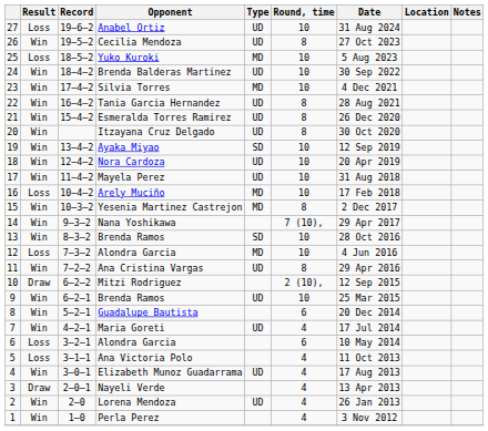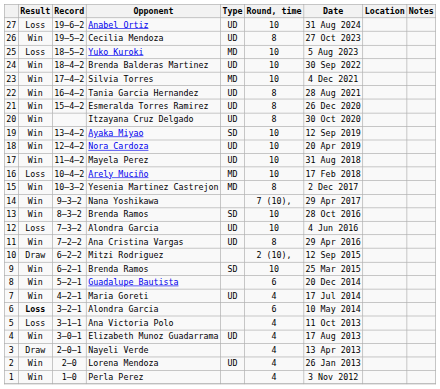 <table class="wikitable" style="text-align:center;">
 <tr>
 <th></th>
 <th>Result</th>
 <th>Record</th>
 <th>Opponent</th>
 <th>Type</th>
 <th>Round, time</th>
 <th>Date</th>
 <th>Location</th>
 <th>Notes</th>
 </tr>
 <tr>
 <td>27</td>
 <td>Loss</td>
 <td>19–6–2</td>
 <td align=left><a href='#'>Anabel Ortiz</a></td>
 <td>UD</td>
 <td>10</td>
 <td>31 Aug 2024</td>
 <td align=left></td>
 <td align=left></td>
 </tr>
 <tr>
 <td>26</td>
 <td>Win</td>
 <td>19–5–2</td>
 <td align=left>Cecilia Mendoza</td>
 <td>UD</td>
 <td>8</td>
 <td>27 Oct 2023</td>
 <td align=left></td>
 <td align=left></td>
 </tr>
 <tr>
 <td>25</td>
 <td>Loss</td>
 <td>18–5–2</td>
 <td align=left><a href='#'>Yuko Kuroki</a></td>
 <td>MD</td>
 <td>10</td>
 <td>5 Aug 2023</td>
 <td align=left></td>
 <td align=left></td>
 </tr>
 <tr>
 <td>24</td>
 <td>Win</td>
 <td>18–4–2</td>
 <td align=left>Brenda Balderas Martinez</td>
 <td>UD</td>
 <td>10</td>
 <td>30 Sep 2022</td>
 <td align=left></td>
 <td align=left></td>
 </tr>
 <tr>
 <td>23</td>
 <td>Win</td>
 <td>17–4–2</td>
 <td align=left>Silvia Torres</td>
 <td>MD</td>
 <td>10</td>
 <td>4 Dec 2021</td>
 <td align=left></td>
 <td align=left></td>
 </tr>
 <tr>
 <td>22</td>
 <td>Win</td>
 <td>16–4–2</td>
 <td align=left>Tania Garcia Hernandez</td>
 <td>UD</td>
 <td>8</td>
 <td>28 Aug 2021</td>
 <td align=left></td>
 <td></td>
 </tr>
 <tr>
 <td>21</td>
 <td>Win</td>
 <td>15–4–2</td>
 <td align=left>Esmeralda Torres Ramirez</td>
 <td>UD</td>
 <td>8</td>
 <td>26 Dec 2020</td>
 <td align=left></td>
 <td></td>
 </tr>
 <tr>
 <td>20</td>
 <td>Win</td>
 <td></td>
 <td align=left>Itzayana Cruz Delgado</td>
 <td>UD</td>
 <td>8</td>
 <td>30 Oct 2020</td>
 <td align=left></td>
 <td></td>
 </tr>
 <tr>
 <td>19</td>
 <td>Win</td>
 <td>13–4–2</td>
 <td align=left><a href='#'>Ayaka Miyao</a></td>
 <td>SD</td>
 <td>10</td>
 <td>12 Sep 2019</td>
 <td align=left></td>
 <td align=left></td>
 </tr>
 <tr>
 <td>18</td>
 <td>Win</td>
 <td>12–4–2</td>
 <td align=left><a href='#'>Nora Cardoza</a></td>
 <td>UD</td>
 <td>10</td>
 <td>20 Apr 2019</td>
 <td align=left></td>
 <td align=left></td>
 </tr>
 <tr>
 <td>17</td>
 <td>Win</td>
 <td>11–4–2</td>
 <td align=left>Mayela Perez</td>
 <td>UD</td>
 <td>10</td>
 <td>31 Aug 2018</td>
 <td align=left></td>
 <td align=left></td>
 </tr>
 <tr>
 <td>16</td>
 <td>Loss</td>
 <td>10–4–2</td>
 <td align=left><a href='#'>Arely Muciño</a></td>
 <td>MD</td>
 <td>10</td>
 <td>17 Feb 2018</td>
 <td align=left></td>
 <td align=left></td>
 </tr>
 <tr>
 <td>15</td>
 <td>Win</td>
 <td>10–3–2</td>
 <td align=left>Yesenia Martinez Castrejon</td>
 <td>MD</td>
 <td>8</td>
 <td>2 Dec 2017</td>
 <td align=left></td>
 <td></td>
 </tr>
 <tr>
 <td>14</td>
 <td>Win</td>
 <td>9–3–2</td>
 <td align=left>Nana Yoshikawa</td>
 <td></td>
 <td>7 (10), </td>
 <td>29 Apr 2017</td>
 <td align=left></td>
 <td align=left></td>
 </tr>
 <tr>
 <td>13</td>
 <td>Win</td>
 <td>8–3–2</td>
 <td align=left>Brenda Ramos</td>
 <td>SD</td>
 <td>10</td>
 <td>28 Oct 2016</td>
 <td align=left></td>
 <td align=left></td>
 </tr>
 <tr>
 <td>12</td>
 <td>Loss</td>
 <td>7–3–2</td>
 <td align=left>Alondra Garcia</td>
-<td>MD</td>
+<td>UD</td>
 <td>10</td>
 <td>4 Jun 2016</td>
 <td align=left></td>
 <td align=left></td>
 </tr>
 <tr>
 <td>11</td>
 <td>Win</td>
 <td>7–2–2</td>
 <td align=left>Ana Cristina Vargas</td>
 <td>UD</td>
 <td>8</td>
 <td>29 Apr 2016</td>
 <td align=left></td>
 <td></td>
 </tr>
 <tr>
 <td>10</td>
 <td>Draw</td>
 <td>6–2–2</td>
 <td align=left>Mitzi Rodriguez</td>
 <td></td>
 <td>2 (10), </td>
 <td>12 Sep 2015</td>
 <td align=left></td>
 <td align=left></td>
 </tr>
 <tr>
 <td>9</td>
 <td>Win</td>
 <td>6–2–1</td>
 <td align=left>Brenda Ramos</td>
-<td>UD</td>
+<td>SD</td>
 <td>10</td>
 <td>25 Mar 2015</td>
 <td align=left></td>
 <td align=left></td>
 </tr>
 <tr>
 <td>8</td>
 <td>Win</td>
 <td>5–2–1</td>
 <td align=left><a href='#'>Guadalupe Bautista</a></td>
 <td></td>
 <td>6</td>
 <td>20 Dec 2014</td>
 <td align=left></td>
 <td></td>
 </tr>
 <tr>
 <td>7</td>
 <td>Win</td>
 <td>4–2–1</td>
 <td align=left>Maria Goreti</td>
 <td>UD</td>
 <td>4</td>
 <td>17 Jul 2014</td>
 <td align=left></td>
 <td></td>
 </tr>
 <tr>
 <td>6</td>
-<td>Loss</td>
+<td><strong>Loss</strong></td>
 <td>3–2–1</td>
 <td align=left>Alondra Garcia</td>
 <td></td>
 <td>6</td>
 <td>10 May 2014</td>
 <td align=left></td>
 <td></td>
 </tr>
 <tr>
 <td>5</td>
 <td>Loss</td>
 <td>3–1–1</td>
 <td align=left>Ana Victoria Polo</td>
 <td></td>
 <td>4</td>
 <td>11 Oct 2013</td>
 <td align=left></td>
 <td></td>
 </tr>
 <tr>
 <td>4</td>
 <td>Win</td>
 <td>3–0–1</td>
 <td align=left>Elizabeth Munoz Guadarrama</td>
 <td>UD</td>
 <td>4</td>
 <td>17 Aug 2013</td>
 <td align=left></td>
 <td></td>
 </tr>
 <tr>
 <td>3</td>
 <td>Draw</td>
 <td>2–0–1</td>
 <td align=left>Nayeli Verde</td>
 <td></td>
 <td>4</td>
 <td>13 Apr 2013</td>
 <td align=left></td>
 <td></td>
 </tr>
 <tr>
 <td>2</td>
 <td>Win</td>
 <td>2–0</td>
 <td align=left>Lorena Mendoza</td>
 <td>UD</td>
 <td>4</td>
 <td>26 Jan 2013</td>
 <td align=left></td>
 <td></td>
 </tr>
 <tr>
 <td>1</td>
 <td>Win</td>
 <td>1–0</td>
 <td align=left>Perla Perez</td>
 <td></td>
 <td>4</td>
 <td>3 Nov 2012</td>
 <td align=left></td>
 <td></td>
 </tr>
 <tr>
 </tr>
 </table>
